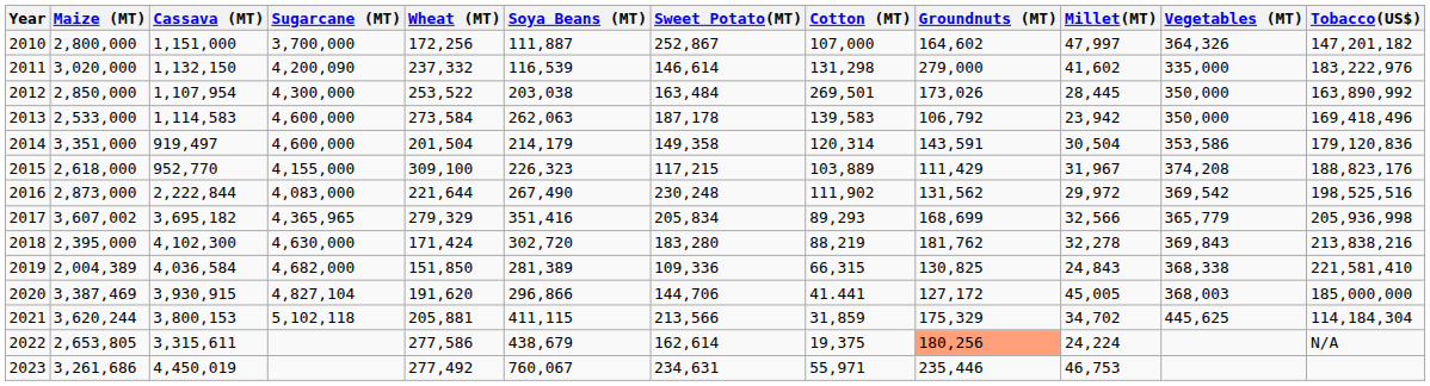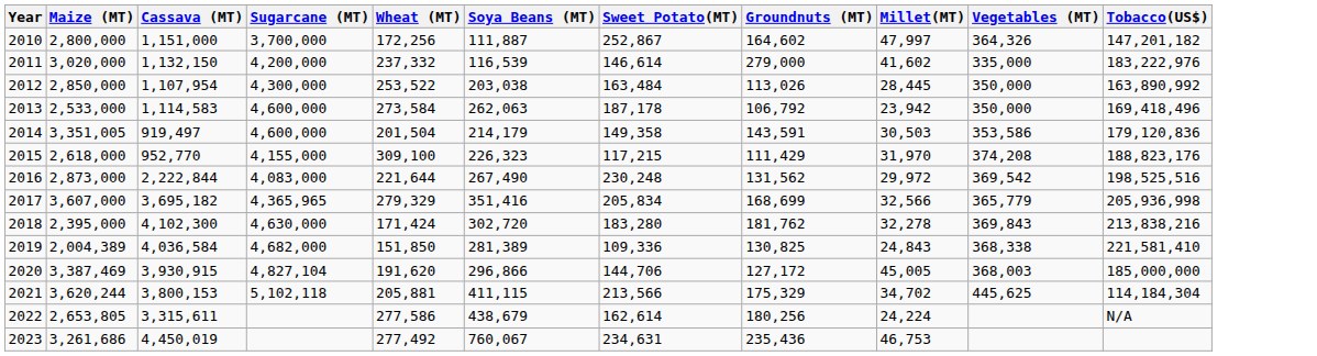 <table class="wikitable sortable">
 <tr>
 <th>Year</th>
 <th><a href='#'>Maize</a> (MT)</th>
 <th><a href='#'>Cassava</a> (MT)</th>
 <th><a href='#'>Sugarcane</a> (MT)</th>
 <th><a href='#'>Wheat</a> (MT)</th>
 <th><a href='#'>Soya Beans</a> (MT)</th>
 <th><a href='#'>Sweet Potato</a>(MT)</th>
-<th><a href='#'>Cotton</a> (MT)</th>
 <th><a href='#'>Groundnuts</a> (MT)</th>
 <th><a href='#'>Millet</a>(MT)</th>
 <th><a href='#'>Vegetables</a> (MT)</th>
 <th><a href='#'>Tobacco</a>(US$)</th>
 </tr>
 <tr>
 <td>2010</td>
 <td>2,800,000</td>
 <td>1,151,000</td>
 <td>3,700,000</td>
 <td>172,256</td>
 <td>111,887</td>
 <td>252,867</td>
-<td>107,000</td>
 <td>164,602</td>
 <td>47,997</td>
 <td>364,326</td>
 <td>147,201,182</td>
 </tr>
 <tr>
 <td>2011</td>
 <td>3,020,000</td>
 <td>1,132,150</td>
-<td>4,200,090</td>
+<td>4,200,000</td>
 <td>237,332</td>
 <td>116,539</td>
 <td>146,614</td>
-<td>131,298</td>
 <td>279,000</td>
 <td>41,602</td>
 <td>335,000</td>
 <td>183,222,976</td>
 </tr>
 <tr>
 <td>2012</td>
 <td>2,850,000</td>
 <td>1,107,954</td>
 <td>4,300,000</td>
 <td>253,522</td>
 <td>203,038</td>
 <td>163,484</td>
-<td>269,501</td>
-<td>173,026</td>
+<td>113,026</td>
 <td>28,445</td>
 <td>350,000</td>
 <td>163,890,992</td>
 </tr>
 <tr>
 <td>2013</td>
 <td>2,533,000</td>
 <td>1,114,583</td>
 <td>4,600,000</td>
 <td>273,584</td>
 <td>262,063</td>
 <td>187,178</td>
-<td>139,583</td>
 <td>106,792</td>
 <td>23,942</td>
 <td>350,000</td>
 <td>169,418,496</td>
 </tr>
 <tr>
 <td>2014</td>
-<td>3,351,000</td>
+<td>3,351,005</td>
 <td>   919,497</td>
 <td>4,600,000</td>
 <td>201,504</td>
 <td>214,179</td>
 <td>149,358</td>
-<td>120,314</td>
 <td>143,591</td>
-<td>30,504</td>
+<td>30,503</td>
 <td>353,586</td>
 <td>179,120,836</td>
 </tr>
 <tr>
 <td>2015</td>
 <td>2,618,000</td>
 <td>   952,770</td>
 <td>4,155,000</td>
 <td>309,100</td>
 <td>226,323</td>
 <td>117,215</td>
-<td>103,889</td>
 <td>111,429</td>
-<td>31,967</td>
+<td>31,970</td>
 <td>374,208</td>
 <td>188,823,176</td>
 </tr>
 <tr>
 <td>2016</td>
 <td>2,873,000</td>
 <td>2,222,844</td>
 <td>4,083,000</td>
 <td>221,644</td>
 <td>267,490</td>
 <td>230,248</td>
-<td>111,902</td>
 <td>131,562</td>
 <td>29,972</td>
 <td>369,542</td>
 <td>198,525,516</td>
 </tr>
 <tr>
 <td>2017</td>
-<td>3,607,002</td>
+<td>3,607,000</td>
 <td>3,695,182</td>
 <td>4,365,965</td>
 <td>279,329</td>
 <td>351,416</td>
 <td>205,834</td>
-<td>  89,293</td>
 <td>168,699</td>
 <td>32,566</td>
 <td>365,779</td>
 <td>205,936,998</td>
 </tr>
 <tr>
 <td>2018</td>
 <td>2,395,000</td>
 <td>4,102,300</td>
 <td>4,630,000</td>
 <td>171,424</td>
 <td>302,720</td>
 <td>183,280</td>
-<td>  88,219</td>
 <td>181,762</td>
 <td>32,278</td>
 <td>369,843</td>
 <td>213,838,216</td>
 </tr>
 <tr>
 <td>2019</td>
 <td>2,004,389</td>
 <td>4,036,584</td>
 <td>4,682,000</td>
 <td>151,850</td>
 <td>281,389</td>
 <td>109,336</td>
-<td>  66,315</td>
 <td>130,825</td>
 <td>24,843</td>
 <td>368,338</td>
 <td>221,581,410</td>
 </tr>
 <tr>
 <td>2020</td>
 <td>3,387,469</td>
 <td>3,930,915</td>
 <td>4,827,104</td>
 <td>191,620</td>
 <td>296,866</td>
 <td>144,706</td>
-<td>  41.441</td>
 <td>127,172</td>
 <td>45,005</td>
 <td>368,003</td>
 <td>185,000,000</td>
 </tr>
 <tr>
 <td>2021</td>
 <td>3,620,244</td>
 <td>3,800,153</td>
 <td>5,102,118</td>
 <td>205,881</td>
 <td>411,115</td>
 <td>213,566</td>
-<td>  31,859</td>
 <td>175,329</td>
 <td>34,702</td>
 <td>445,625</td>
 <td>114,184,304</td>
 </tr>
 <tr>
 <td>2022</td>
 <td>2,653,805</td>
 <td>3,315,611</td>
 <td></td>
 <td>277,586</td>
 <td>438,679</td>
 <td>162,614</td>
-<td> 19,375</td>
-<td style="background: lightsalmon;">180,256</td>
+<td>180,256</td>
 <td>24,224</td>
 <td></td>
 <td>N/A</td>
 </tr>
 <tr>
 <td>2023</td>
 <td>3,261,686</td>
 <td>4,450,019</td>
 <td></td>
 <td>277,492</td>
 <td>760,067</td>
 <td>234,631</td>
-<td>55,971</td>
-<td>235,446</td>
+<td>235,436</td>
 <td>46,753</td>
 <td></td>
 <td></td>
 </tr>
 </table>
